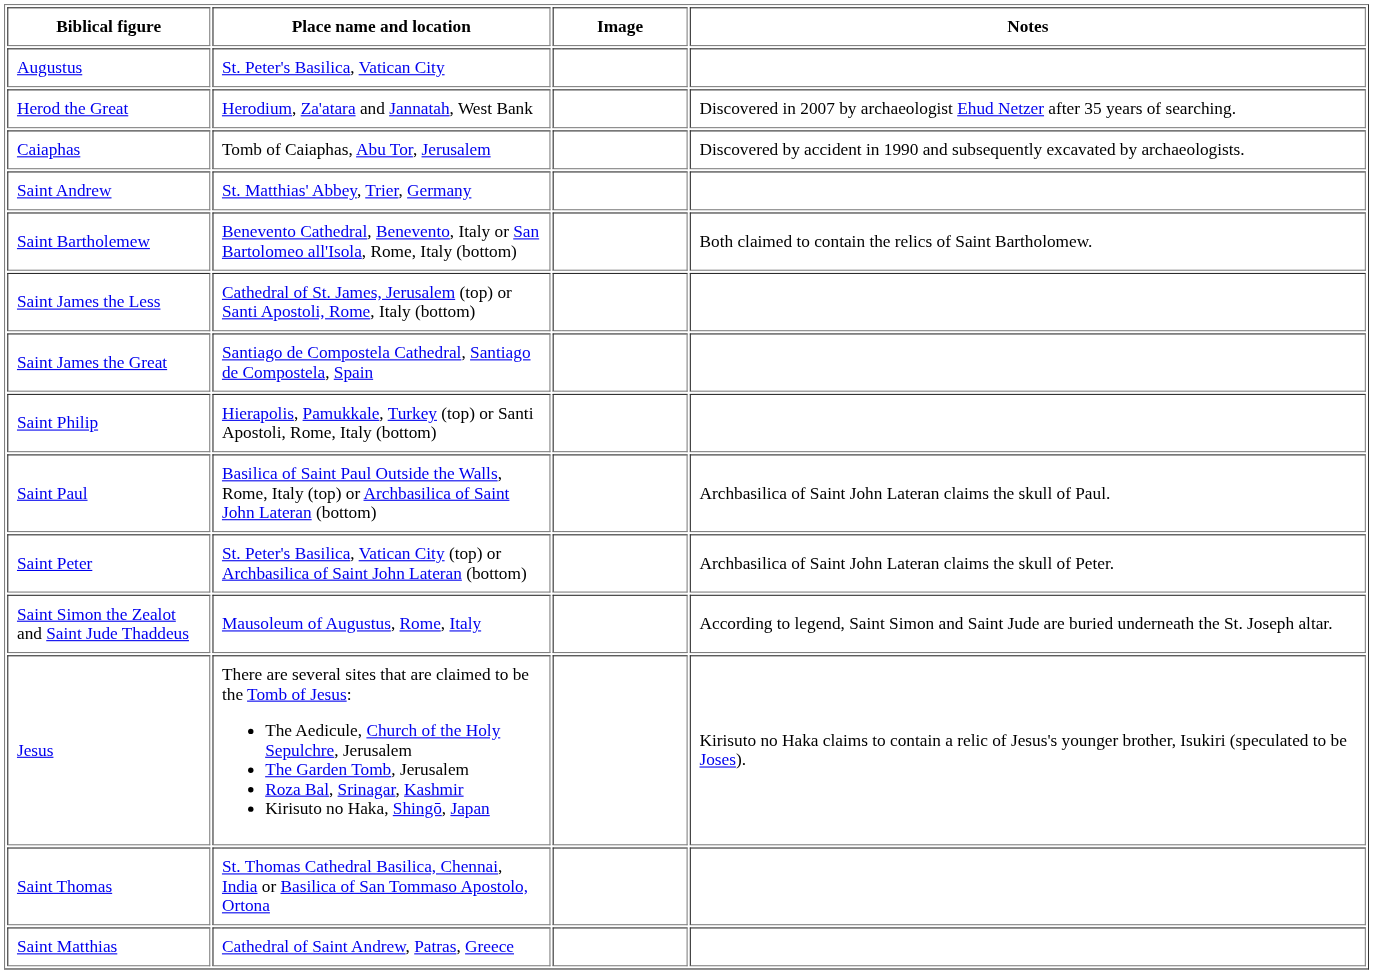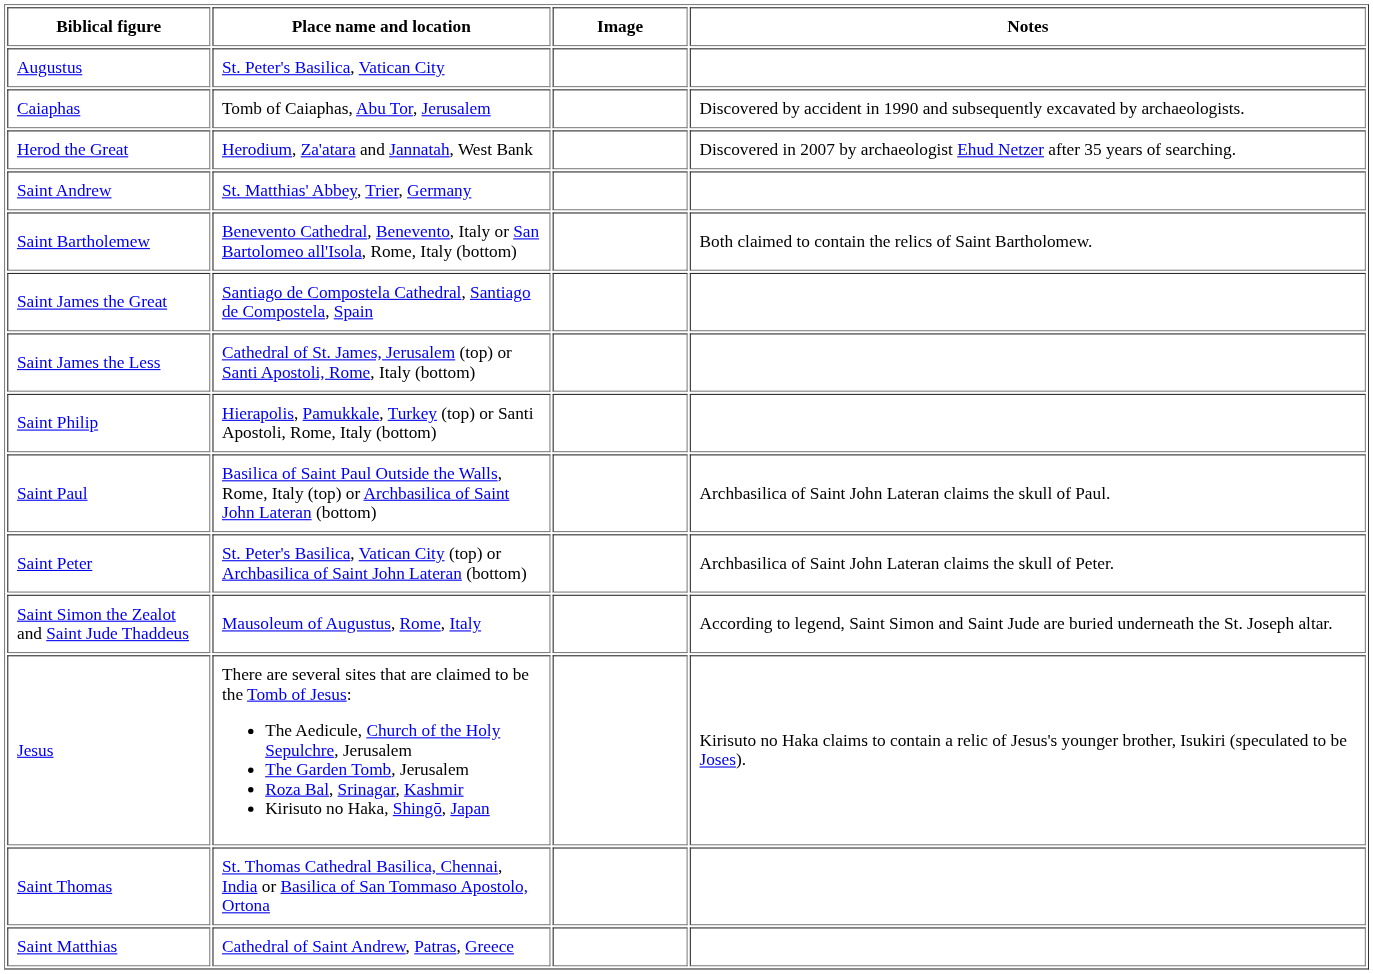 <table class="toccolours" border="1" cellpadding="8">
 <tr>
 <th style="width:15%;">Biblical figure</th>
 <th style="width:25%;">Place name and location</th>
 <th style="width:10%;">Image</th>
 <th style="width:50%;">Notes</th>
 </tr>
 <tr>
 <td><a href='#'>Augustus</a></td>
 <td><a href='#'>St. Peter's Basilica</a>, <a href='#'>Vatican City</a></td>
 <td></td>
 <td></td>
 </tr>
 <tr>
+<td><a href='#'>Caiaphas</a></td>
+<td>Tomb of Caiaphas, <a href='#'>Abu Tor</a>, <a href='#'>Jerusalem</a></td>
+<td></td>
+<td>Discovered by accident in 1990 and subsequently excavated by archaeologists.</td>
+</tr>
+<tr>
 <td><a href='#'>Herod the Great</a></td>
 <td><a href='#'>Herodium</a>, <a href='#'>Za'atara</a> and <a href='#'>Jannatah</a>, West Bank</td>
 <td></td>
 <td>Discovered in 2007 by archaeologist <a href='#'>Ehud Netzer</a> after 35 years of searching.</td>
-</tr>
-<tr>
-<td><a href='#'>Caiaphas</a></td>
-<td>Tomb of Caiaphas, <a href='#'>Abu Tor</a>, <a href='#'>Jerusalem</a></td>
-<td></td>
-<td>Discovered by accident in 1990 and subsequently excavated by archaeologists.</td>
 </tr>
 <tr>
 <td><a href='#'>Saint Andrew</a></td>
 <td><a href='#'>St. Matthias' Abbey</a>, <a href='#'>Trier</a>, <a href='#'>Germany</a></td>
 <td></td>
 <td></td>
 </tr>
 <tr>
 <td><a href='#'>Saint Bartholemew</a></td>
 <td><a href='#'>Benevento Cathedral</a>, <a href='#'>Benevento</a>, Italy or <a href='#'>San Bartolomeo all'Isola</a>, Rome, Italy (bottom)</td>
 <td><br></td>
 <td>Both claimed to contain the relics of Saint Bartholomew.</td>
 </tr>
 <tr>
+<td><a href='#'>Saint James the Great</a></td>
+<td><a href='#'>Santiago de Compostela Cathedral</a>, <a href='#'>Santiago de Compostela</a>, <a href='#'>Spain</a></td>
+<td></td>
+<td></td>
+</tr>
+<tr>
 <td><a href='#'>Saint James the Less</a></td>
 <td><a href='#'>Cathedral of St. James, Jerusalem</a> (top) or <a href='#'>Santi Apostoli, Rome</a>, Italy (bottom)</td>
 <td><br></td>
-<td></td>
-</tr>
-<tr>
-<td><a href='#'>Saint James the Great</a></td>
-<td><a href='#'>Santiago de Compostela Cathedral</a>, <a href='#'>Santiago de Compostela</a>, <a href='#'>Spain</a></td>
-<td></td>
 <td></td>
 </tr>
 <tr>
 <td><a href='#'>Saint Philip</a></td>
 <td><a href='#'>Hierapolis</a>, <a href='#'>Pamukkale</a>, <a href='#'>Turkey</a> (top) or Santi Apostoli, Rome, Italy (bottom)</td>
 <td><br></td>
 <td></td>
 </tr>
 <tr>
 <td><a href='#'>Saint Paul</a></td>
 <td><a href='#'>Basilica of Saint Paul Outside the Walls</a>, Rome, Italy (top) or <a href='#'>Archbasilica of Saint John Lateran</a> (bottom)</td>
 <td><br></td>
 <td>Archbasilica of Saint John Lateran claims the skull of Paul.</td>
 </tr>
 <tr>
 <td><a href='#'>Saint Peter</a></td>
 <td><a href='#'>St. Peter's Basilica</a>, <a href='#'>Vatican City</a> (top) or <a href='#'>Archbasilica of Saint John Lateran</a> (bottom)</td>
 <td><br></td>
 <td>Archbasilica of Saint John Lateran claims the skull of Peter.</td>
 </tr>
 <tr>
 <td><a href='#'>Saint Simon the Zealot</a> and <a href='#'>Saint Jude Thaddeus</a></td>
 <td><a href='#'>Mausoleum of Augustus</a>,  <a href='#'>Rome</a>, <a href='#'>Italy</a></td>
 <td></td>
 <td>According to legend, Saint Simon and Saint Jude are buried underneath the St. Joseph altar.</td>
 </tr>
 <tr>
 <td><a href='#'>Jesus</a></td>
 <td>There are several sites that are claimed to be the <a href='#'>Tomb of Jesus</a>:<br><ul><li>The Aedicule, <a href='#'>Church of the Holy Sepulchre</a>, Jerusalem</li><li><a href='#'>The Garden Tomb</a>, Jerusalem</li><li><a href='#'>Roza Bal</a>, <a href='#'>Srinagar</a>, <a href='#'>Kashmir</a></li><li>Kirisuto no Haka, <a href='#'>Shingō</a>, <a href='#'>Japan</a></li></ul></td>
 <td><br><br><br></td>
 <td>Kirisuto no Haka claims to contain a relic of Jesus's younger brother, Isukiri (speculated to be <a href='#'>Joses</a>).</td>
 </tr>
 <tr>
 <td><a href='#'>Saint Thomas</a></td>
 <td><a href='#'>St. Thomas Cathedral Basilica, Chennai</a>, <a href='#'>India</a> or <a href='#'>Basilica of San Tommaso Apostolo, Ortona</a></td>
 <td><br></td>
 <td></td>
 </tr>
 <tr>
 <td><a href='#'>Saint Matthias</a></td>
 <td><a href='#'>Cathedral of Saint Andrew</a>, <a href='#'>Patras</a>, <a href='#'>Greece</a></td>
 <td></td>
 <td></td>
 </tr>
 </table>
